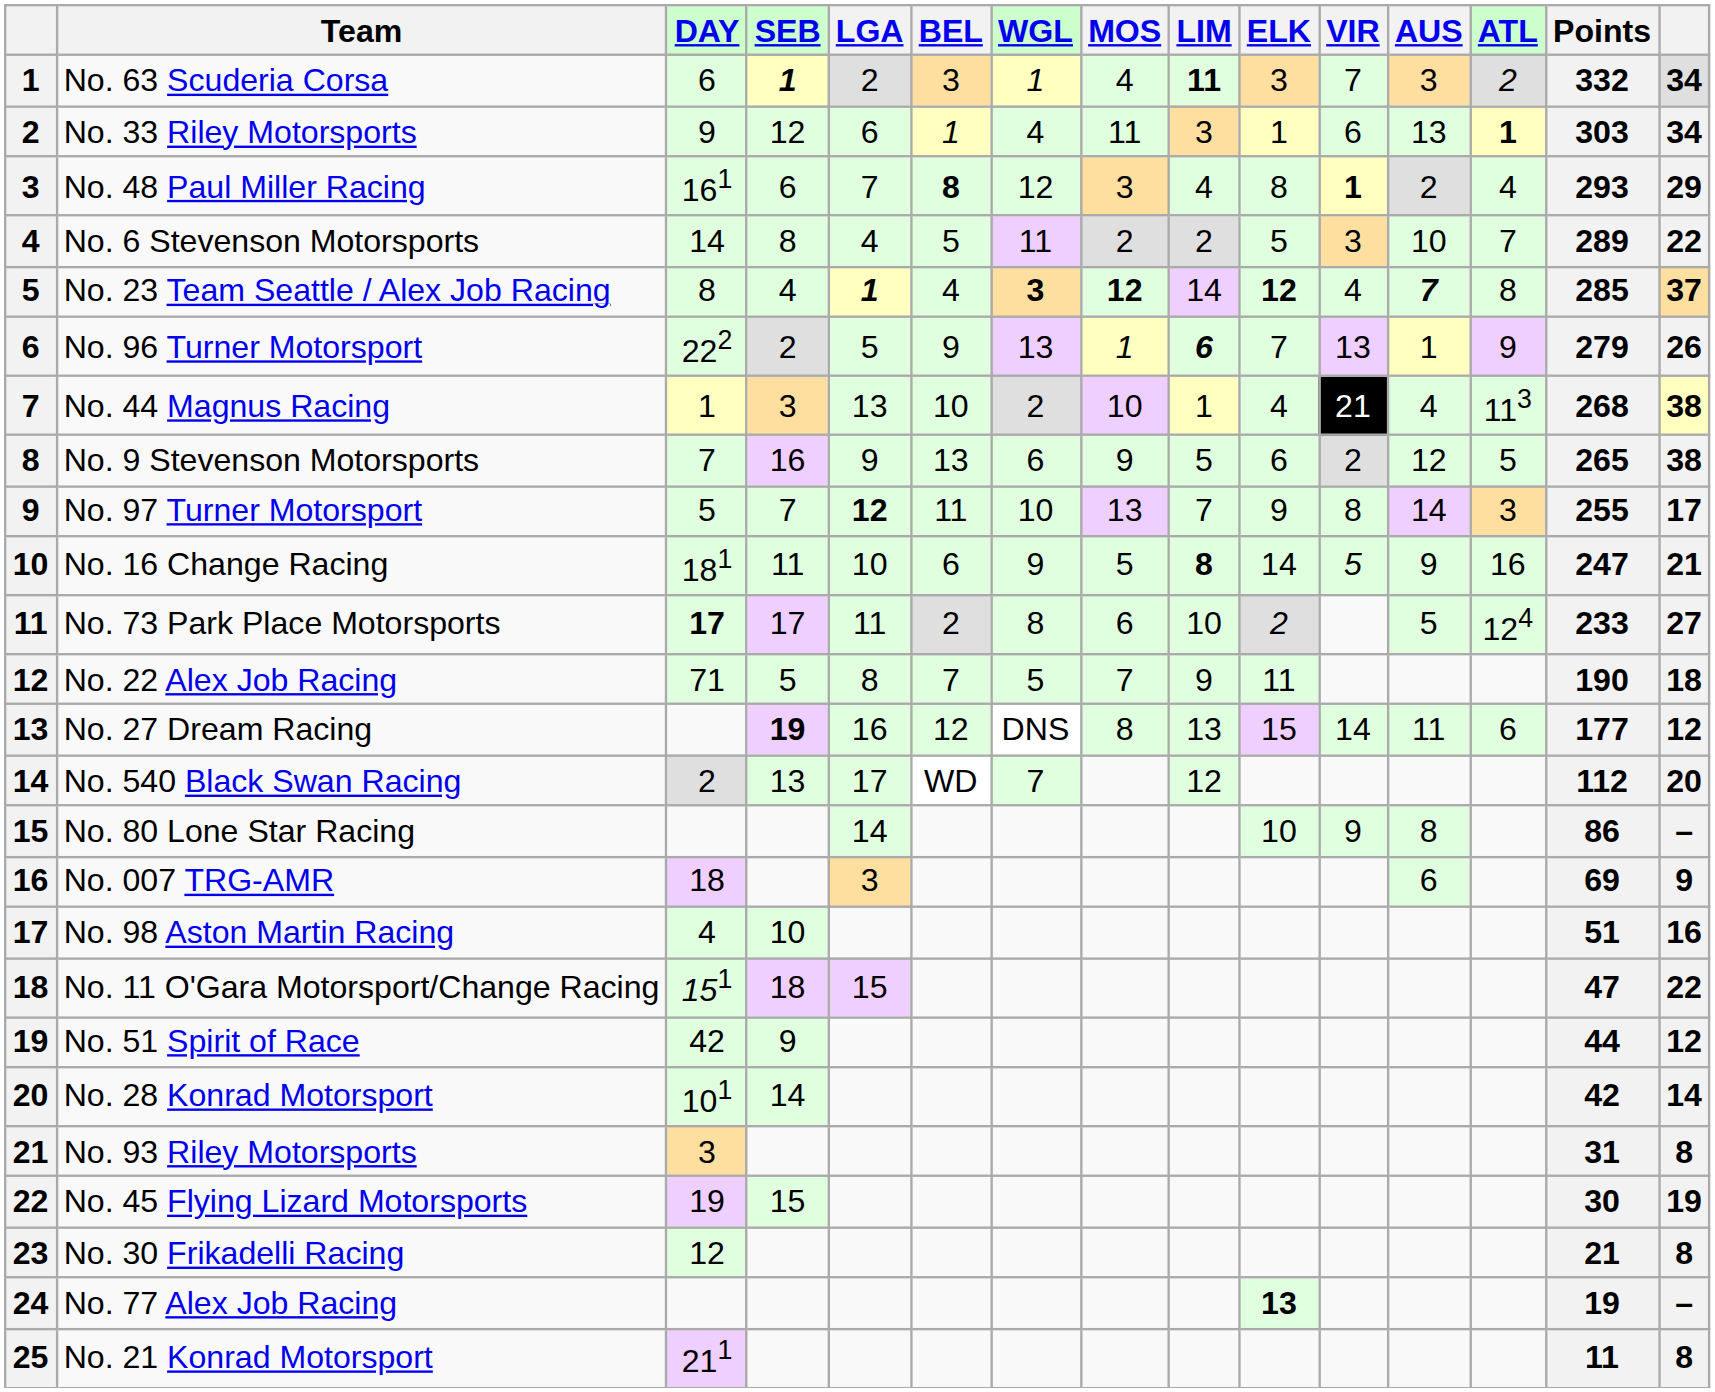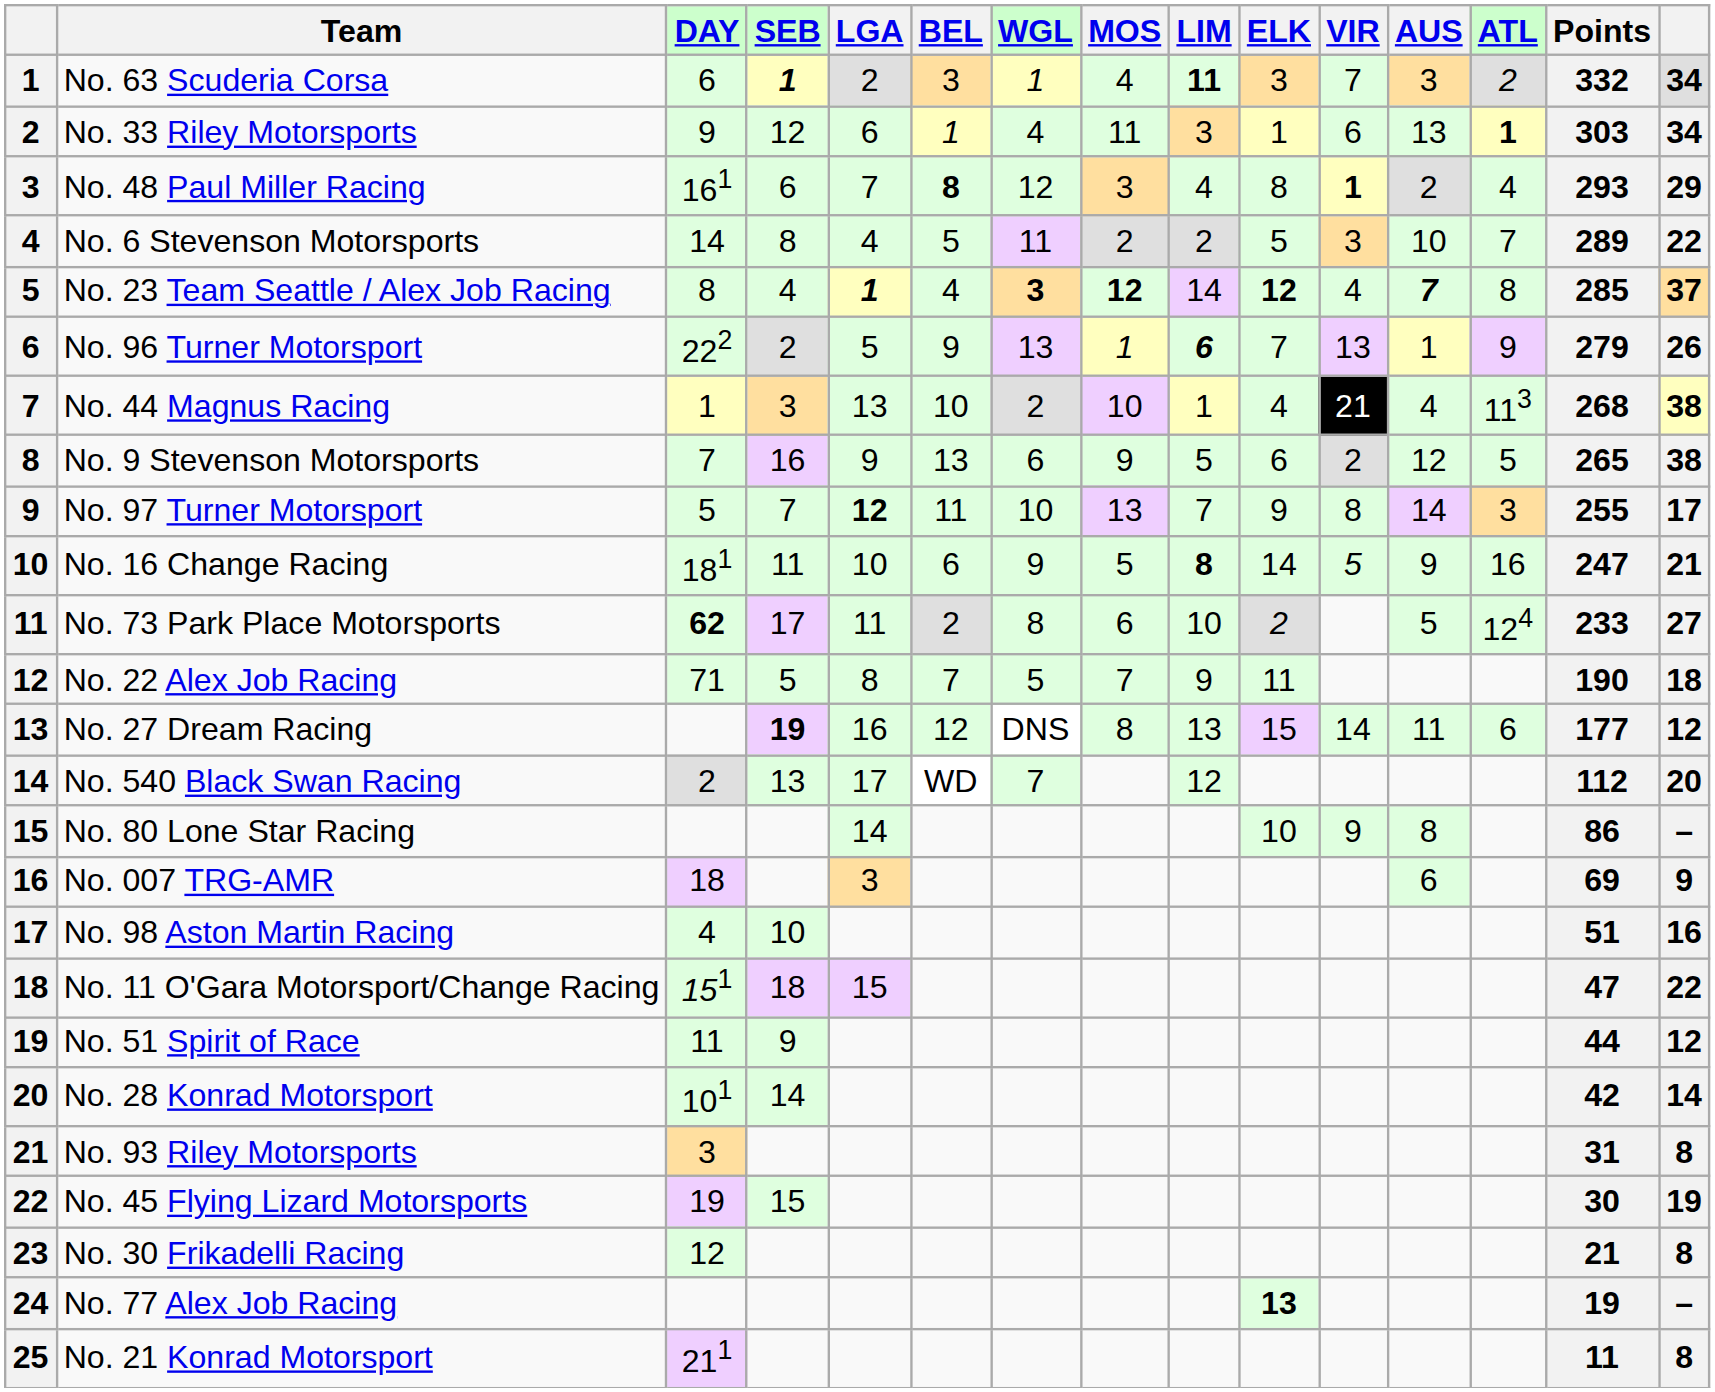 <table class="wikitable" style="font-size:85%; text-align:center">
 <tr style="background:#f9f9f9; vertical-align:top;">
 <th valign=middle></th>
 <th valign=middle>Team</th>
 <td style="background:#ccffcc;"><strong><a href='#'>DAY</a></strong></td>
 <td style="background:#ccffcc;"><strong><a href='#'>SEB</a></strong></td>
 <th><a href='#'>LGA</a></th>
 <th><a href='#'>BEL</a></th>
 <td style="background:#ccffcc;"><strong><a href='#'>WGL</a></strong></td>
 <th><a href='#'>MOS</a></th>
 <th><a href='#'>LIM</a></th>
 <th><a href='#'>ELK</a></th>
 <th><a href='#'>VIR</a></th>
 <th><a href='#'>AUS</a></th>
 <td style="background:#ccffcc;"><strong><a href='#'>ATL</a></strong></td>
 <th valign=middle>Points</th>
 <th valign=middle></th>
 </tr>
 <tr>
 <th>1</th>
 <td align=left>No. 63 <a href='#'>Scuderia Corsa</a></td>
 <td style="background:#dfffdf;">6</td>
 <td style="background:#ffffbf;"><strong><em>1</em></strong></td>
 <td style="background:#dfdfdf;">2</td>
 <td style="background:#ffdf9f;">3</td>
 <td style="background:#ffffbf;"><em>1</em></td>
 <td style="background:#dfffdf;">4</td>
 <td style="background:#dfffdf;"><strong>11</strong></td>
 <td style="background:#ffdf9f;">3</td>
 <td style="background:#dfffdf;">7</td>
 <td style="background:#ffdf9f;">3</td>
 <td style="background:#dfdfdf;"><em>2</em></td>
 <th>332</th>
 <td style="background:#dfdfdf"><strong>34</strong></td>
 </tr>
 <tr>
 <th>2</th>
 <td align=left>No. 33 <a href='#'>Riley Motorsports</a></td>
 <td style="background:#dfffdf;">9</td>
 <td style="background:#dfffdf;">12</td>
 <td style="background:#dfffdf;">6</td>
 <td style="background:#ffffbf;"><em>1</em></td>
 <td style="background:#dfffdf;">4</td>
 <td style="background:#dfffdf;">11</td>
 <td style="background:#ffdf9f;">3</td>
 <td style="background:#ffffbf;">1</td>
 <td style="background:#dfffdf;">6</td>
 <td style="background:#dfffdf;">13</td>
 <td style="background:#ffffbf;"><strong>1</strong></td>
 <th>303</th>
 <th>34</th>
 </tr>
 <tr>
 <th>3</th>
 <td align=left>No. 48 <a href='#'>Paul Miller Racing</a></td>
 <td style="background:#dfffdf;">16<sup>1</sup></td>
 <td style="background:#dfffdf;">6</td>
 <td style="background:#dfffdf;">7</td>
 <td style="background:#dfffdf;"><strong>8</strong></td>
 <td style="background:#dfffdf;">12</td>
 <td style="background:#ffdf9f;">3</td>
 <td style="background:#dfffdf;">4</td>
 <td style="background:#dfffdf;">8</td>
 <td style="background:#ffffbf;"><strong>1</strong></td>
 <td style="background:#dfdfdf;">2</td>
 <td style="background:#dfffdf;">4</td>
 <th>293</th>
 <th>29</th>
 </tr>
 <tr>
 <th>4</th>
 <td align=left>No. 6 Stevenson Motorsports</td>
 <td style="background:#dfffdf;">14</td>
 <td style="background:#dfffdf;">8</td>
 <td style="background:#dfffdf;">4</td>
 <td style="background:#dfffdf;">5</td>
 <td style="background:#efcfff;">11</td>
 <td style="background:#dfdfdf;">2</td>
 <td style="background:#dfdfdf;">2</td>
 <td style="background:#dfffdf;">5</td>
 <td style="background:#ffdf9f;">3</td>
 <td style="background:#dfffdf;">10</td>
 <td style="background:#dfffdf;">7</td>
 <th>289</th>
 <th>22</th>
 </tr>
 <tr>
 <th>5</th>
 <td align=left>No. 23 <a href='#'>Team Seattle / Alex Job Racing</a></td>
 <td style="background:#dfffdf;">8</td>
 <td style="background:#dfffdf;">4</td>
 <td style="background:#ffffbf;"><strong><em>1</em></strong></td>
 <td style="background:#dfffdf;">4</td>
 <td style="background:#ffdf9f;"><strong>3</strong></td>
 <td style="background:#dfffdf;"><strong>12</strong></td>
 <td style="background:#efcfff;">14</td>
 <td style="background:#dfffdf;"><strong>12</strong></td>
 <td style="background:#dfffdf;">4</td>
 <td style="background:#dfffdf;"><strong><em>7</em></strong></td>
 <td style="background:#dfffdf;">8</td>
 <th>285</th>
 <td style="background:#ffdf9f;"><strong>37</strong></td>
 </tr>
 <tr>
 <th>6</th>
 <td align=left>No. 96 <a href='#'>Turner Motorsport</a></td>
 <td style="background:#dfffdf;">22<sup>2</sup></td>
 <td style="background:#dfdfdf;">2</td>
 <td style="background:#dfffdf;">5</td>
 <td style="background:#dfffdf;">9</td>
 <td style="background:#efcfff;">13</td>
 <td style="background:#ffffbf;"><em>1</em></td>
 <td style="background:#dfffdf;"><strong><em>6</em></strong></td>
 <td style="background:#dfffdf;">7</td>
 <td style="background:#efcfff;">13</td>
 <td style="background:#ffffbf;">1</td>
 <td style="background:#efcfff;">9</td>
 <th>279</th>
 <th>26</th>
 </tr>
 <tr>
 <th>7</th>
 <td align=left>No. 44 <a href='#'>Magnus Racing</a></td>
 <td style="background:#ffffbf;">1</td>
 <td style="background:#ffdf9f;">3</td>
 <td style="background:#dfffdf;">13</td>
 <td style="background:#dfffdf;">10</td>
 <td style="background:#dfdfdf;">2</td>
 <td style="background:#efcfff;">10</td>
 <td style="background:#ffffbf;">1</td>
 <td style="background:#dfffdf;">4</td>
 <td style="background-color:#000000;color:white">21</td>
 <td style="background:#dfffdf;">4</td>
 <td style="background:#dfffdf;">11<sup>3</sup></td>
 <th>268</th>
 <td style="background:#ffffbf;"><strong>38</strong></td>
 </tr>
 <tr>
 <th>8</th>
 <td align=left>No. 9 Stevenson Motorsports</td>
 <td style="background:#dfffdf;">7</td>
 <td style="background:#efcfff;">16</td>
 <td style="background:#dfffdf;">9</td>
 <td style="background:#dfffdf;">13</td>
 <td style="background:#dfffdf;">6</td>
 <td style="background:#dfffdf;">9</td>
 <td style="background:#dfffdf;">5</td>
 <td style="background:#dfffdf;">6</td>
 <td style="background:#dfdfdf;">2</td>
 <td style="background:#dfffdf;">12</td>
 <td style="background:#dfffdf;">5</td>
 <th>265</th>
 <th>38</th>
 </tr>
 <tr>
 <th>9</th>
 <td align=left>No. 97 <a href='#'>Turner Motorsport</a></td>
 <td style="background:#dfffdf;">5</td>
 <td style="background:#dfffdf;">7</td>
 <td style="background:#dfffdf;"><strong>12</strong></td>
 <td style="background:#dfffdf;">11</td>
 <td style="background:#dfffdf;">10</td>
 <td style="background:#efcfff;">13</td>
 <td style="background:#dfffdf;">7</td>
 <td style="background:#dfffdf;">9</td>
 <td style="background:#dfffdf;">8</td>
 <td style="background:#efcfff;">14</td>
 <td style="background:#ffdf9f;">3</td>
 <th>255</th>
 <th>17</th>
 </tr>
 <tr>
 <th>10</th>
 <td align=left>No. 16 Change Racing</td>
 <td style="background:#dfffdf;">18<sup>1</sup></td>
 <td style="background:#dfffdf;">11</td>
 <td style="background:#dfffdf;">10</td>
 <td style="background:#dfffdf;">6</td>
 <td style="background:#dfffdf;">9</td>
 <td style="background:#dfffdf;">5</td>
 <td style="background:#dfffdf;"><strong>8</strong></td>
 <td style="background:#dfffdf;">14</td>
 <td style="background:#dfffdf;"><em>5</em></td>
 <td style="background:#dfffdf;">9</td>
 <td style="background:#dfffdf;">16</td>
 <th>247</th>
 <th>21</th>
 </tr>
 <tr>
 <th>11</th>
 <td align=left>No. 73 Park Place Motorsports</td>
-<td style="background:#dfffdf;"><strong>17</strong></td>
+<td style="background:#dfffdf;"><strong>62</strong></td>
 <td style="background:#efcfff;">17</td>
 <td style="background:#dfffdf;">11</td>
 <td style="background:#dfdfdf;">2</td>
 <td style="background:#dfffdf;">8</td>
 <td style="background:#dfffdf;">6</td>
 <td style="background:#dfffdf;">10</td>
 <td style="background:#dfdfdf;"><em>2</em></td>
 <td></td>
 <td style="background:#dfffdf;">5</td>
 <td style="background:#dfffdf;">12<sup>4</sup></td>
 <th>233</th>
 <th>27</th>
 </tr>
 <tr>
 <th>12</th>
 <td align=left>No. 22 <a href='#'>Alex Job Racing</a></td>
 <td style="background:#dfffdf;">71</td>
 <td style="background:#dfffdf;">5</td>
 <td style="background:#dfffdf;">8</td>
 <td style="background:#dfffdf;">7</td>
 <td style="background:#dfffdf;">5</td>
 <td style="background:#dfffdf;">7</td>
 <td style="background:#dfffdf;">9</td>
 <td style="background:#dfffdf;">11</td>
 <td></td>
 <td></td>
 <td></td>
 <th>190</th>
 <th>18</th>
 </tr>
 <tr>
 <th>13</th>
 <td align=left>No. 27 Dream Racing</td>
 <td></td>
 <td style="background:#efcfff;"><strong>19</strong></td>
 <td style="background:#dfffdf;">16</td>
 <td style="background:#dfffdf;">12</td>
 <td style="background:#ffffff;">DNS</td>
 <td style="background:#dfffdf;">8</td>
 <td style="background:#dfffdf;">13</td>
 <td style="background:#efcfff;">15</td>
 <td style="background:#dfffdf;">14</td>
 <td style="background:#dfffdf;">11</td>
 <td style="background:#dfffdf;">6</td>
 <th>177</th>
 <th>12</th>
 </tr>
 <tr>
 <th>14</th>
 <td align=left>No. 540 <a href='#'>Black Swan Racing</a></td>
 <td style="background:#dfdfdf;">2</td>
 <td style="background:#dfffdf;">13</td>
 <td style="background:#dfffdf;">17</td>
 <td style="background:#ffffff;">WD</td>
 <td style="background:#dfffdf;">7</td>
 <td></td>
 <td style="background:#dfffdf;">12</td>
 <td></td>
 <td></td>
 <td></td>
 <td></td>
 <th>112</th>
 <th>20</th>
 </tr>
 <tr>
 <th>15</th>
 <td align=left>No. 80 Lone Star Racing</td>
 <td></td>
 <td></td>
 <td style="background:#dfffdf;">14</td>
 <td></td>
 <td></td>
 <td></td>
 <td></td>
 <td style="background:#dfffdf;">10</td>
 <td style="background:#dfffdf;">9</td>
 <td style="background:#dfffdf;">8</td>
 <td></td>
 <th>86</th>
 <th>–</th>
 </tr>
 <tr>
 <th>16</th>
 <td align=left>No. 007 <a href='#'>TRG-AMR</a></td>
 <td style="background:#efcfff;">18</td>
 <td></td>
 <td style="background:#ffdf9f;">3</td>
 <td></td>
 <td></td>
 <td></td>
 <td></td>
 <td></td>
 <td></td>
 <td style="background:#dfffdf;">6</td>
 <td></td>
 <th>69</th>
 <th>9</th>
 </tr>
 <tr>
 <th>17</th>
 <td align=left>No. 98 <a href='#'>Aston Martin Racing</a></td>
 <td style="background:#dfffdf;">4</td>
 <td style="background:#dfffdf;">10</td>
 <td></td>
 <td></td>
 <td></td>
 <td></td>
 <td></td>
 <td></td>
 <td></td>
 <td></td>
 <td></td>
 <th>51</th>
 <th>16</th>
 </tr>
 <tr>
 <th>18</th>
 <td align=left>No. 11 O'Gara Motorsport/Change Racing</td>
 <td style="background:#dfffdf;"><em>15</em><sup>1</sup></td>
 <td style="background:#efcfff;">18</td>
 <td style="background:#efcfff;">15</td>
 <td></td>
 <td></td>
 <td></td>
 <td></td>
 <td></td>
 <td></td>
 <td></td>
 <td></td>
 <th>47</th>
 <th>22</th>
 </tr>
 <tr>
 <th>19</th>
 <td align=left>No. 51 <a href='#'>Spirit of Race</a></td>
-<td style="background:#dfffdf;">42</td>
+<td style="background:#dfffdf;">11</td>
 <td style="background:#dfffdf;">9</td>
 <td></td>
 <td></td>
 <td></td>
 <td></td>
 <td></td>
 <td></td>
 <td></td>
 <td></td>
 <td></td>
 <th>44</th>
 <th>12</th>
 </tr>
 <tr>
 <th>20</th>
 <td align=left>No. 28 <a href='#'>Konrad Motorsport</a></td>
 <td style="background:#dfffdf;">10<sup>1</sup></td>
 <td style="background:#dfffdf;">14</td>
 <td></td>
 <td></td>
 <td></td>
 <td></td>
 <td></td>
 <td></td>
 <td></td>
 <td></td>
 <td></td>
 <th>42</th>
 <th>14</th>
 </tr>
 <tr>
 <th>21</th>
 <td align=left>No. 93 <a href='#'>Riley Motorsports</a></td>
 <td style="background:#ffdf9f;">3</td>
 <td></td>
 <td></td>
 <td></td>
 <td></td>
 <td></td>
 <td></td>
 <td></td>
 <td></td>
 <td></td>
 <td></td>
 <th>31</th>
 <th>8</th>
 </tr>
 <tr>
 <th>22</th>
 <td align=left>No. 45 <a href='#'>Flying Lizard Motorsports</a></td>
 <td style="background:#efcfff;">19</td>
 <td style="background:#dfffdf;">15</td>
 <td></td>
 <td></td>
 <td></td>
 <td></td>
 <td></td>
 <td></td>
 <td></td>
 <td></td>
 <td></td>
 <th>30</th>
 <th>19</th>
 </tr>
 <tr>
 <th>23</th>
 <td align=left>No. 30 <a href='#'>Frikadelli Racing</a></td>
 <td style="background:#dfffdf;">12</td>
 <td></td>
 <td></td>
 <td></td>
 <td></td>
 <td></td>
 <td></td>
 <td></td>
 <td></td>
 <td></td>
 <td></td>
 <th>21</th>
 <th>8</th>
 </tr>
 <tr>
 <th>24</th>
 <td align=left>No. 77 <a href='#'>Alex Job Racing</a></td>
 <td></td>
 <td></td>
 <td></td>
 <td></td>
 <td></td>
 <td></td>
 <td></td>
 <td style="background:#dfffdf;"><strong>13</strong></td>
 <td></td>
 <td></td>
 <td></td>
 <th>19</th>
 <th>–</th>
 </tr>
 <tr>
 <th>25</th>
 <td align=left>No. 21 <a href='#'>Konrad Motorsport</a></td>
 <td style="background:#efcfff;">21<sup>1</sup></td>
 <td></td>
 <td></td>
 <td></td>
 <td></td>
 <td></td>
 <td></td>
 <td></td>
 <td></td>
 <td></td>
 <td></td>
 <th>11</th>
 <th>8</th>
 </tr>
 </table>
